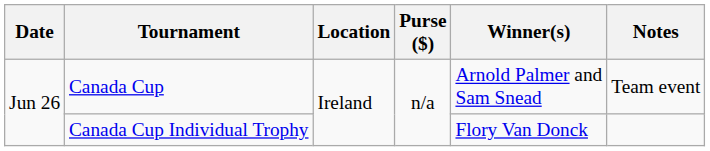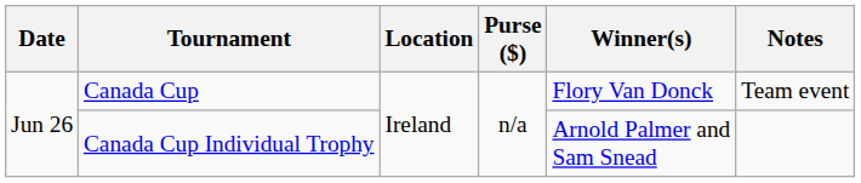 <table class="wikitable" style="font-size:95%">
 <tr>
 <th>Date</th>
 <th>Tournament</th>
 <th>Location</th>
 <th>Purse<br>($)</th>
 <th>Winner(s)</th>
 <th>Notes</th>
 </tr>
 <tr>
 <td rowspan=2>Jun 26</td>
 <td><a href='#'>Canada Cup</a></td>
 <td rowspan=2>Ireland</td>
 <td rowspan=2 align=center>n/a</td>
-<td> <a href='#'>Arnold Palmer</a> and<br> <a href='#'>Sam Snead</a></td>
+<td> <a href='#'>Flory Van Donck</a></td>
 <td>Team event</td>
 </tr>
 <tr>
 <td><a href='#'>Canada Cup Individual Trophy</a></td>
-<td> <a href='#'>Flory Van Donck</a></td>
+<td> <a href='#'>Arnold Palmer</a> and<br> <a href='#'>Sam Snead</a></td>
 <td></td>
 </tr>
 </table>
